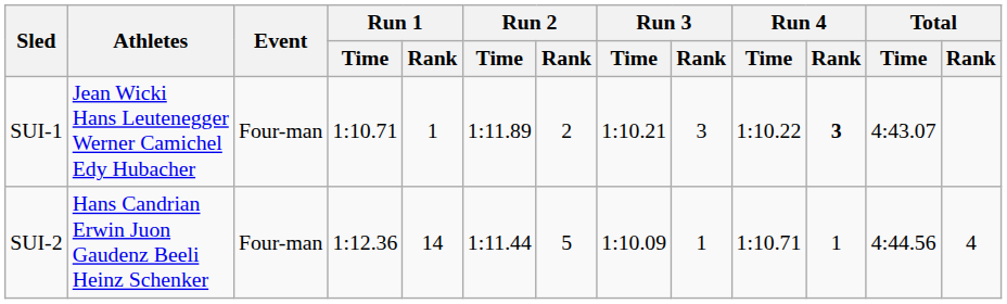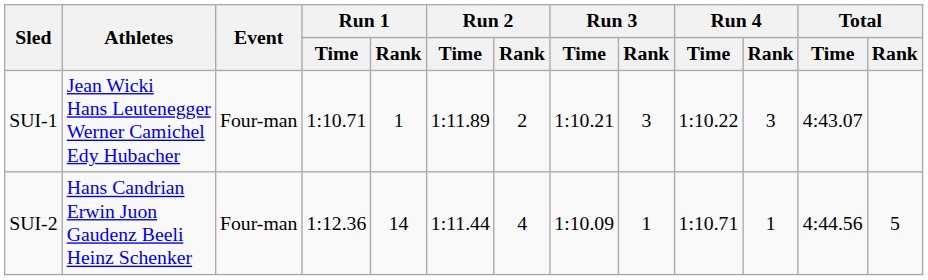 <table class="wikitable"  border="1" style="font-size:90%">
 <tr>
 <th rowspan="2">Sled</th>
 <th rowspan="2">Athletes</th>
 <th rowspan="2">Event</th>
 <th colspan="2">Run 1</th>
 <th colspan="2">Run 2</th>
 <th colspan="2">Run 3</th>
 <th colspan="2">Run 4</th>
 <th colspan="2">Total</th>
 </tr>
 <tr>
 <th>Time</th>
 <th>Rank</th>
 <th>Time</th>
 <th>Rank</th>
 <th>Time</th>
 <th>Rank</th>
 <th>Time</th>
 <th>Rank</th>
 <th>Time</th>
 <th>Rank</th>
 </tr>
 <tr>
 <td align="center">SUI-1</td>
 <td><a href='#'>Jean Wicki</a><br><a href='#'>Hans Leutenegger</a><br><a href='#'>Werner Camichel</a><br><a href='#'>Edy Hubacher</a></td>
 <td>Four-man</td>
 <td align="center">1:10.71</td>
 <td align="center">1</td>
 <td align="center">1:11.89</td>
 <td align="center">2</td>
 <td align="center">1:10.21</td>
 <td align="center">3</td>
 <td align="center">1:10.22</td>
-<td align="center"><strong>3</strong></td>
+<td align="center">3</td>
 <td align="center">4:43.07</td>
 <td align="center"></td>
 </tr>
 <tr>
 <td align="center">SUI-2</td>
 <td><a href='#'>Hans Candrian</a><br><a href='#'>Erwin Juon</a><br><a href='#'>Gaudenz Beeli</a><br><a href='#'>Heinz Schenker</a></td>
 <td>Four-man</td>
 <td align="center">1:12.36</td>
 <td align="center">14</td>
 <td align="center">1:11.44</td>
-<td align="center">5</td>
+<td align="center">4</td>
 <td align="center">1:10.09</td>
 <td align="center">1</td>
 <td align="center">1:10.71</td>
 <td align="center">1</td>
 <td align="center">4:44.56</td>
-<td align="center">4</td>
+<td align="center">5</td>
 </tr>
 </table>
